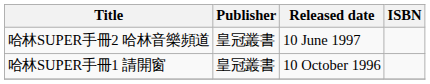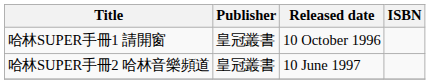 <table class="wikitable sortable">
 <tr>
 <th>Title</th>
 <th>Publisher</th>
 <th>Released date</th>
 <th>ISBN</th>
 </tr>
 <tr>
+<td>哈林SUPER手冊1 請開窗</td>
+<td>皇冠叢書</td>
+<td>10 October 1996</td>
+<td></td>
+</tr>
+<tr>
 <td>哈林SUPER手冊2 哈林音樂頻道</td>
 <td>皇冠叢書</td>
 <td>10 June 1997</td>
 <td></td>
 </tr>
 <tr>
-<td>哈林SUPER手冊1 請開窗</td>
-<td>皇冠叢書</td>
-<td>10 October 1996</td>
-<td></td>
-</tr>
-<tr>
 </tr>
 </table>
